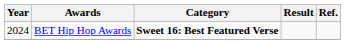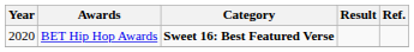 <table class="wikitable plainrowheaders">
 <tr>
 <th>Year</th>
 <th>Awards</th>
 <th>Category</th>
 <th>Result</th>
 <th>Ref.</th>
 </tr>
 <tr>
-<td>2024</td>
+<td>2020</td>
 <td><a href='#'>BET Hip Hop Awards</a></td>
 <td><strong>Sweet 16: Best Featured Verse</strong></td>
 <td></td>
 <td></td>
 </tr>
 <tr>
 </tr>
 </table>
